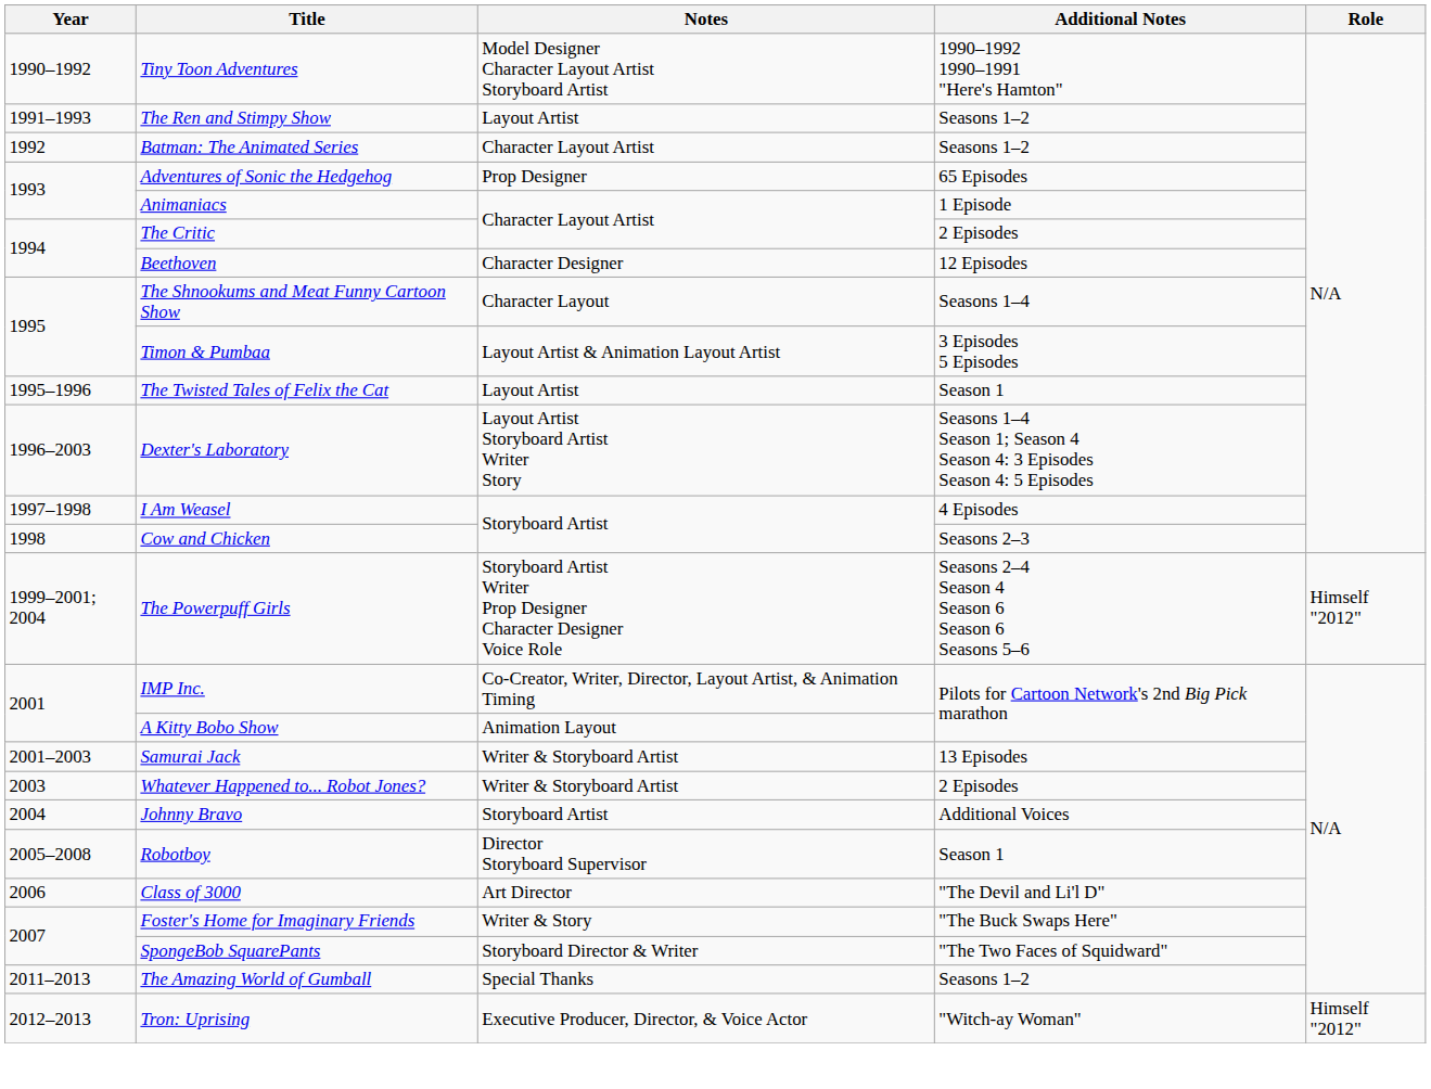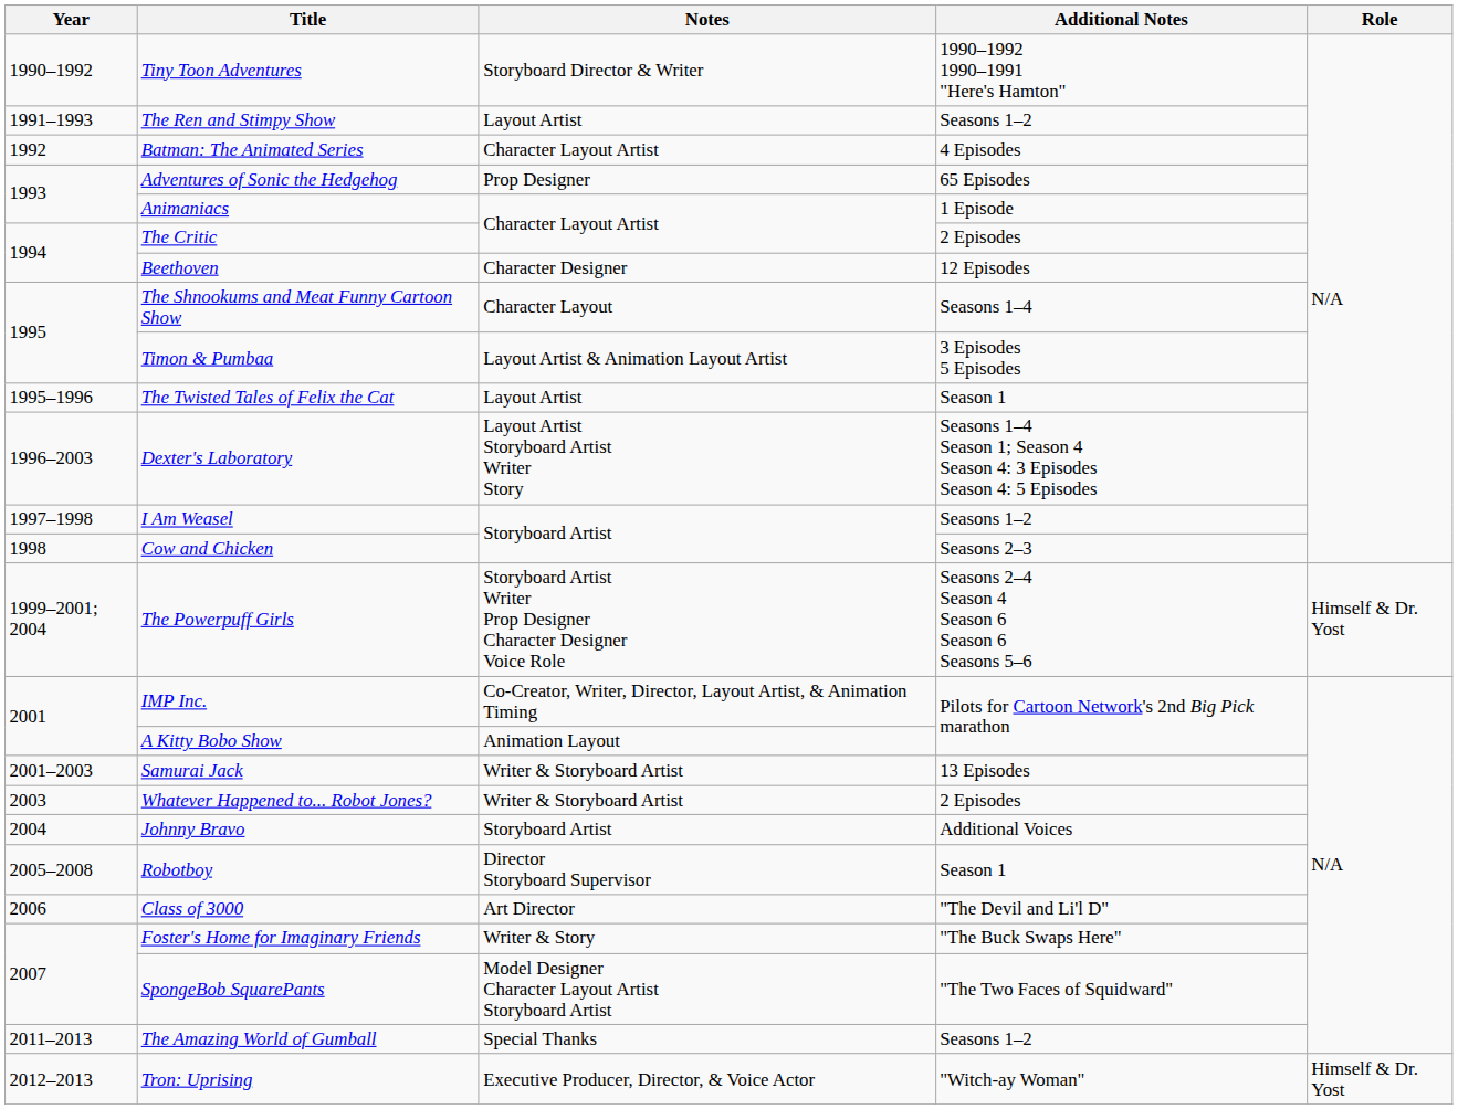 <table class="wikitable">
 <tr>
 <th>Year</th>
 <th>Title</th>
 <th>Notes</th>
 <th>Additional Notes</th>
 <th>Role</th>
 </tr>
 <tr>
 <td>1990–1992</td>
 <td><em><a href='#'>Tiny Toon Adventures</a></em></td>
-<td>Model Designer<br>Character Layout Artist<br>Storyboard Artist</td>
+<td>Storyboard Director & Writer</td>
 <td>1990–1992<br>1990–1991<br>"Here's Hamton"</td>
 <td rowspan="13">N/A</td>
 </tr>
 <tr>
 <td>1991–1993</td>
 <td><em><a href='#'>The Ren and Stimpy Show</a></em></td>
 <td>Layout Artist</td>
 <td>Seasons 1–2</td>
 </tr>
 <tr>
 <td>1992</td>
 <td><em><a href='#'>Batman: The Animated Series</a></em></td>
 <td>Character Layout Artist</td>
-<td>Seasons 1–2</td>
+<td>4 Episodes</td>
 </tr>
 <tr>
 <td rowspan="2">1993</td>
 <td><em><a href='#'>Adventures of Sonic the Hedgehog</a></em></td>
 <td>Prop Designer</td>
 <td>65 Episodes</td>
 </tr>
 <tr>
 <td><em><a href='#'>Animaniacs</a></em></td>
 <td rowspan="2">Character Layout Artist</td>
 <td>1 Episode</td>
 </tr>
 <tr>
 <td rowspan="2">1994</td>
 <td><em><a href='#'>The Critic</a></em></td>
 <td>2 Episodes</td>
 </tr>
 <tr>
 <td><em><a href='#'>Beethoven</a></em></td>
 <td>Character Designer</td>
 <td>12 Episodes</td>
 </tr>
 <tr>
 <td rowspan="2">1995</td>
 <td><em><a href='#'>The Shnookums and Meat Funny Cartoon Show</a></em></td>
 <td>Character Layout</td>
 <td>Seasons 1–4</td>
 </tr>
 <tr>
 <td><em><a href='#'>Timon & Pumbaa</a></em></td>
 <td>Layout Artist & Animation Layout Artist</td>
 <td>3 Episodes<br>5 Episodes</td>
 </tr>
 <tr>
 <td>1995–1996</td>
 <td><em><a href='#'>The Twisted Tales of Felix the Cat</a></em></td>
 <td>Layout Artist</td>
 <td>Season 1</td>
 </tr>
 <tr>
 <td>1996–2003</td>
 <td><em><a href='#'>Dexter's Laboratory</a></em></td>
 <td>Layout Artist<br>Storyboard Artist<br>Writer<br>Story</td>
 <td>Seasons 1–4<br>Season 1; Season 4<br>Season 4: 3 Episodes<br>Season 4: 5 Episodes</td>
 </tr>
 <tr>
 <td>1997–1998</td>
 <td><em><a href='#'>I Am Weasel</a></em></td>
 <td rowspan="2">Storyboard Artist</td>
-<td>4 Episodes</td>
+<td>Seasons 1–2</td>
 </tr>
 <tr>
 <td>1998</td>
 <td><em><a href='#'>Cow and Chicken</a></em></td>
 <td>Seasons 2–3</td>
 </tr>
 <tr>
 <td>1999–2001; 2004</td>
 <td><em><a href='#'>The Powerpuff Girls</a></em></td>
 <td>Storyboard Artist<br>Writer<br>Prop Designer<br>Character Designer<br>Voice Role</td>
 <td>Seasons 2–4<br>Season 4<br>Season 6<br>Season 6<br>Seasons 5–6</td>
-<td>Himself "2012"</td>
+<td>Himself & Dr. Yost</td>
 </tr>
 <tr>
 <td rowspan="2">2001</td>
 <td><a href='#'><em>IMP Inc.</em></a></td>
 <td>Co-Creator, Writer, Director, Layout Artist, & Animation Timing</td>
 <td rowspan="2">Pilots for <a href='#'>Cartoon Network</a>'s 2nd <em>Big Pick</em> marathon</td>
 <td rowspan="10">N/A</td>
 </tr>
 <tr>
 <td><em><a href='#'>A Kitty Bobo Show</a></em></td>
 <td>Animation Layout</td>
 </tr>
 <tr>
 <td>2001–2003</td>
 <td><em><a href='#'>Samurai Jack</a></em></td>
 <td>Writer & Storyboard Artist</td>
 <td>13 Episodes</td>
 </tr>
 <tr>
 <td>2003</td>
 <td><em><a href='#'>Whatever Happened to... Robot Jones?</a></em></td>
 <td>Writer & Storyboard Artist</td>
 <td>2 Episodes</td>
 </tr>
 <tr>
 <td>2004</td>
 <td><em><a href='#'>Johnny Bravo</a></em></td>
 <td>Storyboard Artist</td>
 <td>Additional Voices</td>
 </tr>
 <tr>
 <td>2005–2008</td>
 <td><em><a href='#'>Robotboy</a></em></td>
 <td>Director<br>Storyboard Supervisor</td>
 <td>Season 1</td>
 </tr>
 <tr>
 <td>2006</td>
 <td><em><a href='#'>Class of 3000</a></em></td>
 <td>Art Director</td>
 <td>"The Devil and Li'l D"</td>
 </tr>
 <tr>
 <td rowspan="2">2007</td>
 <td><em><a href='#'>Foster's Home for Imaginary Friends</a></em></td>
 <td>Writer & Story</td>
 <td>"The Buck Swaps Here"</td>
 </tr>
 <tr>
 <td><em><a href='#'>SpongeBob SquarePants</a></em></td>
-<td>Storyboard Director & Writer</td>
+<td>Model Designer<br>Character Layout Artist<br>Storyboard Artist</td>
 <td>"The Two Faces of Squidward"</td>
 </tr>
 <tr>
 <td>2011–2013</td>
 <td><em><a href='#'>The Amazing World of Gumball</a></em></td>
 <td>Special Thanks</td>
 <td>Seasons 1–2</td>
 </tr>
 <tr>
 <td>2012–2013</td>
 <td><em><a href='#'>Tron: Uprising</a></em></td>
 <td>Executive Producer, Director, & Voice Actor</td>
 <td>"Witch-ay Woman"</td>
-<td>Himself "2012"</td>
+<td>Himself & Dr. Yost</td>
 </tr>
 <tr>
 </tr>
 </table>
